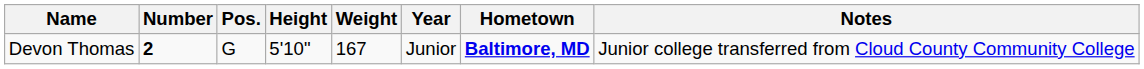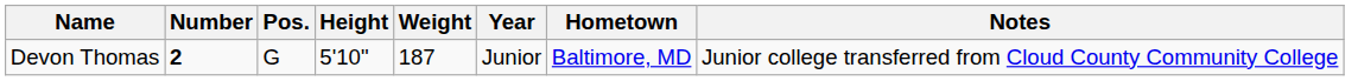 <table class="wikitable sortable" border="1">
 <tr>
 <th>Name</th>
 <th>Number</th>
 <th>Pos.</th>
 <th>Height</th>
 <th>Weight</th>
 <th>Year</th>
 <th>Hometown</th>
 <th class="unsortable">Notes</th>
 </tr>
 <tr>
 <td>Devon Thomas</td>
 <td><strong>2</strong></td>
 <td>G</td>
 <td>5'10"</td>
-<td>167</td>
+<td>187</td>
 <td>Junior</td>
-<td><strong><a href='#'>Baltimore, MD</a></strong></td>
+<td><a href='#'>Baltimore, MD</a></td>
 <td>Junior college transferred from <a href='#'>Cloud County Community College</a></td>
 </tr>
 </table>
